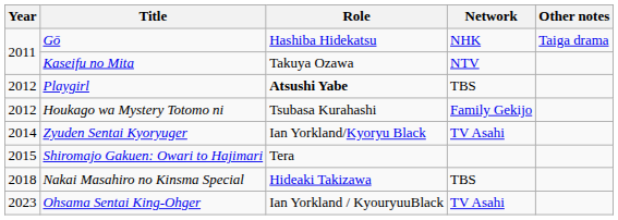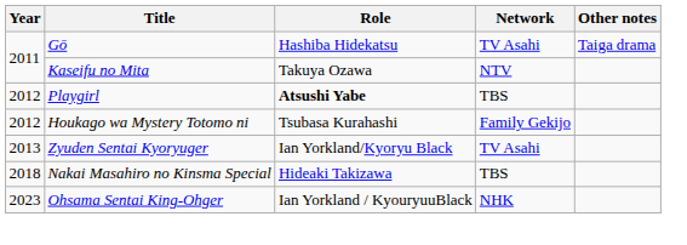 <table class="wikitable" style="font-size: 90%;">
 <tr>
 <th>Year</th>
 <th>Title</th>
 <th>Role</th>
 <th>Network</th>
 <th>Other notes</th>
 </tr>
 <tr>
 <td rowspan="2">2011</td>
 <td><em><a href='#'>Gō</a></em></td>
 <td><a href='#'>Hashiba Hidekatsu</a></td>
-<td><a href='#'>NHK</a></td>
+<td><a href='#'>TV Asahi</a></td>
 <td><a href='#'>Taiga drama</a></td>
 </tr>
 <tr>
 <td><em><a href='#'>Kaseifu no Mita</a></em></td>
 <td>Takuya Ozawa</td>
 <td><a href='#'>NTV</a></td>
 <td></td>
 </tr>
 <tr>
 <td>2012</td>
 <td><em><a href='#'>Playgirl</a></em></td>
 <td><strong>Atsushi Yabe</strong></td>
 <td>TBS</td>
 <td></td>
 </tr>
 <tr>
 <td>2012</td>
 <td><em>Houkago wa Mystery Totomo ni</em></td>
 <td>Tsubasa Kurahashi</td>
 <td><a href='#'>Family Gekijo</a></td>
 <td></td>
 </tr>
 <tr>
-<td>2014</td>
+<td>2013</td>
 <td><em><a href='#'>Zyuden Sentai Kyoryuger</a></em></td>
 <td>Ian Yorkland/<a href='#'>Kyoryu Black</a></td>
 <td><a href='#'>TV Asahi</a></td>
-<td></td>
-</tr>
-<tr>
-<td>2015</td>
-<td><em><a href='#'>Shiromajo Gakuen: Owari to Hajimari</a></em></td>
-<td>Tera</td>
-<td></td>
 <td></td>
 </tr>
 <tr>
 <td>2018</td>
 <td><em>Nakai Masahiro no Kinsma Special</em></td>
 <td><a href='#'>Hideaki Takizawa</a></td>
 <td>TBS</td>
 <td></td>
 </tr>
 <tr>
 <td>2023</td>
 <td><em><a href='#'>Ohsama Sentai King-Ohger</a></em></td>
 <td>Ian Yorkland / KyouryuuBlack</td>
-<td><a href='#'>TV Asahi</a></td>
+<td><a href='#'>NHK</a></td>
 <td></td>
 </tr>
 </table>
